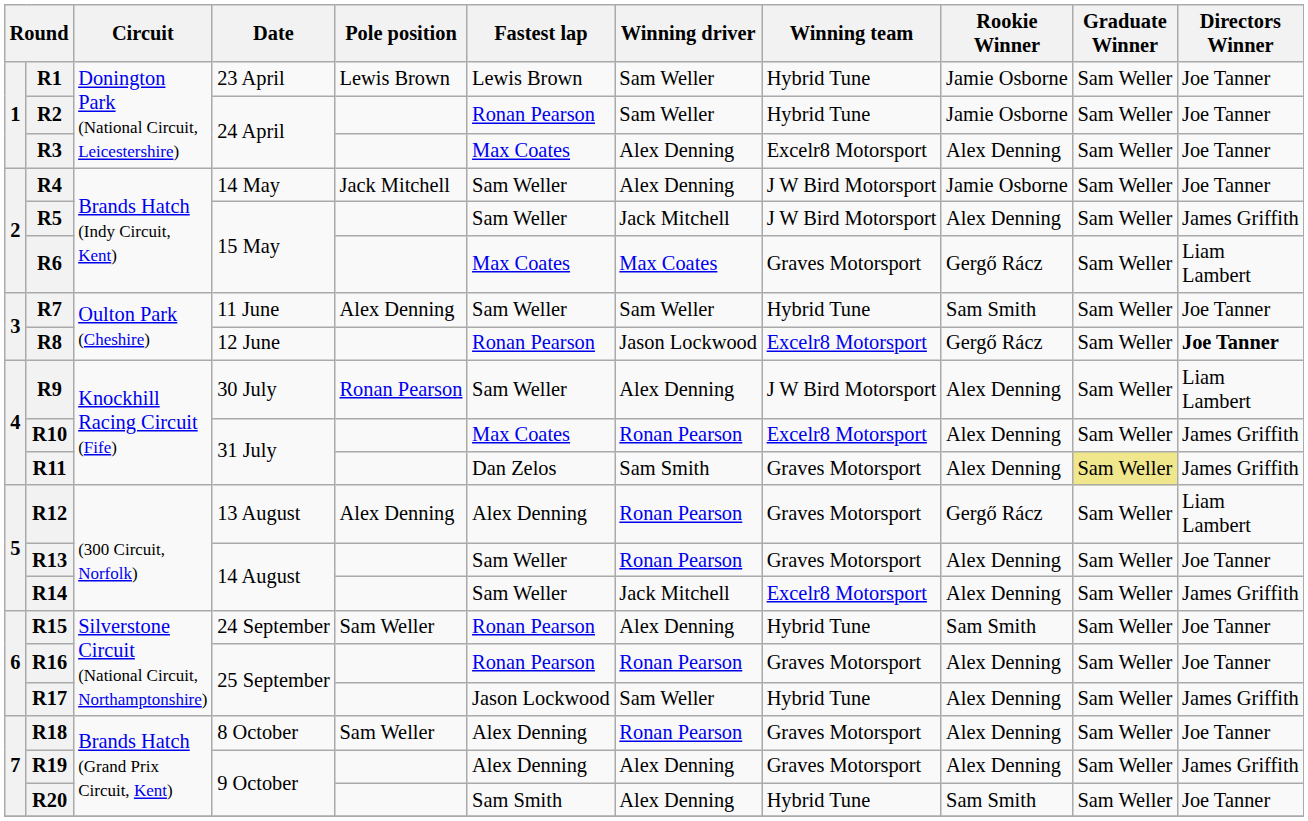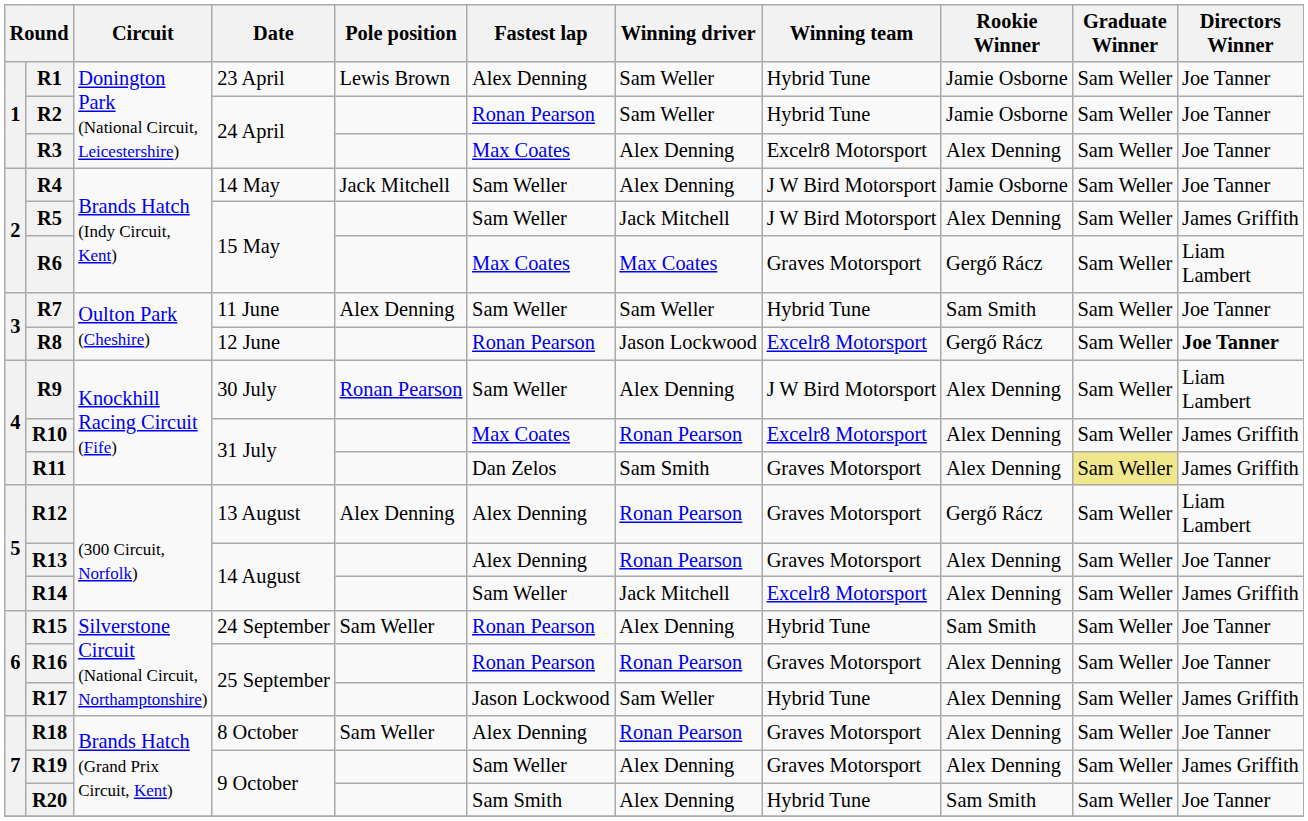 <table class="wikitable" style="font-size: 85%;">
 <tr>
 <th colspan=2>Round</th>
 <th>Circuit</th>
 <th>Date</th>
 <th>Pole position</th>
 <th>Fastest lap</th>
 <th>Winning driver</th>
 <th>Winning team</th>
 <th>Rookie Winner</th>
 <th>Graduate Winner</th>
 <th>Directors Winner</th>
 </tr>
 <tr>
 <th rowspan=3>1</th>
 <th>R1</th>
 <td rowspan=3><a href='#'>Donington Park</a><br><small>(National Circuit, <a href='#'>Leicestershire</a>)</small></td>
 <td>23 April</td>
 <td> Lewis Brown</td>
-<td> Lewis Brown</td>
+<td> Alex Denning</td>
 <td> Sam Weller</td>
 <td>Hybrid Tune</td>
 <td nowrap> Jamie Osborne</td>
 <td> Sam Weller</td>
 <td> Joe Tanner</td>
 </tr>
 <tr>
 <th>R2</th>
 <td rowspan=2>24 April</td>
 <td></td>
 <td> <a href='#'>Ronan Pearson</a></td>
 <td> Sam Weller</td>
 <td>Hybrid Tune</td>
 <td nowrap> Jamie Osborne</td>
 <td nowrap> Sam Weller</td>
 <td> Joe Tanner</td>
 </tr>
 <tr>
 <th>R3</th>
 <td></td>
 <td> <a href='#'>Max Coates</a></td>
 <td> Alex Denning</td>
 <td>Excelr8 Motorsport</td>
 <td> Alex Denning</td>
 <td> Sam Weller</td>
 <td> Joe Tanner</td>
 </tr>
 <tr>
 <th rowspan=3>2</th>
 <th>R4</th>
 <td rowspan=3><a href='#'>Brands Hatch</a><br><small>(Indy Circuit, <a href='#'>Kent</a>)</small></td>
 <td>14 May</td>
 <td> Jack Mitchell</td>
 <td> Sam Weller</td>
 <td> Alex Denning</td>
 <td nowrap>J W Bird Motorsport</td>
 <td nowrap> Jamie Osborne</td>
 <td> Sam Weller</td>
 <td> Joe Tanner</td>
 </tr>
 <tr>
 <th>R5</th>
 <td rowspan=2>15 May</td>
 <td></td>
 <td> Sam Weller</td>
 <td> Jack Mitchell</td>
 <td>J W Bird Motorsport</td>
 <td> Alex Denning</td>
 <td> Sam Weller</td>
 <td nowrap> James Griffith</td>
 </tr>
 <tr>
 <th>R6</th>
 <td></td>
 <td> <a href='#'>Max Coates</a></td>
 <td> <a href='#'>Max Coates</a></td>
 <td>Graves Motorsport</td>
 <td> Gergő Rácz</td>
 <td> Sam Weller</td>
 <td> Liam Lambert</td>
 </tr>
 <tr>
 <th rowspan=2>3</th>
 <th>R7</th>
 <td rowspan=2><a href='#'>Oulton Park</a><br><small>(<a href='#'>Cheshire</a>)</small></td>
 <td>11 June</td>
 <td> Alex Denning</td>
 <td> Sam Weller</td>
 <td> Sam Weller</td>
 <td>Hybrid Tune</td>
 <td> Sam Smith</td>
 <td> Sam Weller</td>
 <td> Joe Tanner</td>
 </tr>
 <tr>
 <th>R8</th>
 <td>12 June</td>
 <td></td>
 <td> <a href='#'>Ronan Pearson</a></td>
 <td nowrap> Jason Lockwood</td>
 <td><a href='#'>Excelr8 Motorsport</a></td>
 <td> Gergő Rácz</td>
 <td> Sam Weller</td>
 <td><strong> Joe Tanner</strong></td>
 </tr>
 <tr>
 <th rowspan=3>4</th>
 <th>R9</th>
 <td rowspan=3><a href='#'>Knockhill Racing Circuit</a><br><small>(<a href='#'>Fife</a>)</small></td>
 <td>30 July</td>
 <td nowrap> <a href='#'>Ronan Pearson</a></td>
 <td> Sam Weller</td>
 <td> Alex Denning</td>
 <td>J W Bird Motorsport</td>
 <td> Alex Denning</td>
 <td> Sam Weller</td>
 <td> Liam Lambert</td>
 </tr>
 <tr>
 <th>R10</th>
 <td rowspan=2>31 July</td>
 <td></td>
 <td> <a href='#'>Max Coates</a></td>
 <td> <a href='#'>Ronan Pearson</a></td>
 <td><a href='#'>Excelr8 Motorsport</a></td>
 <td> Alex Denning</td>
 <td> Sam Weller</td>
 <td> James Griffith</td>
 </tr>
 <tr>
 <th>R11</th>
 <td></td>
 <td> Dan Zelos</td>
 <td> Sam Smith</td>
 <td>Graves Motorsport</td>
 <td> Alex Denning</td>
 <td style="background: khaki;"> Sam Weller</td>
 <td> James Griffith</td>
 </tr>
 <tr>
 <th rowspan=3>5</th>
 <th>R12</th>
 <td rowspan=3><br><small>(300 Circuit, <a href='#'>Norfolk</a>)</small></td>
 <td>13 August</td>
 <td> Alex Denning</td>
 <td> Alex Denning</td>
 <td nowrap> <a href='#'>Ronan Pearson</a></td>
 <td>Graves Motorsport</td>
 <td> Gergő Rácz</td>
 <td> Sam Weller</td>
 <td> Liam Lambert</td>
 </tr>
 <tr>
 <th>R13</th>
 <td rowspan=2>14 August</td>
 <td></td>
-<td> Sam Weller</td>
+<td> Alex Denning</td>
 <td> <a href='#'>Ronan Pearson</a></td>
 <td>Graves Motorsport</td>
 <td> Alex Denning</td>
 <td> Sam Weller</td>
 <td> Joe Tanner</td>
 </tr>
 <tr>
 <th>R14</th>
 <td></td>
 <td> Sam Weller</td>
 <td> Jack Mitchell</td>
 <td><a href='#'>Excelr8 Motorsport</a></td>
 <td> Alex Denning</td>
 <td> Sam Weller</td>
 <td> James Griffith</td>
 </tr>
 <tr>
 <th rowspan=3>6</th>
 <th>R15</th>
 <td rowspan=3><a href='#'>Silverstone Circuit</a><br><small>(National Circuit, <a href='#'>Northamptonshire</a>)</small></td>
 <td nowrap>24 September</td>
 <td> Sam Weller</td>
 <td> <a href='#'>Ronan Pearson</a></td>
 <td> Alex Denning</td>
 <td>Hybrid Tune</td>
 <td> Sam Smith</td>
 <td> Sam Weller</td>
 <td> Joe Tanner</td>
 </tr>
 <tr>
 <th>R16</th>
 <td rowspan=2>25 September</td>
 <td></td>
 <td> <a href='#'>Ronan Pearson</a></td>
 <td> <a href='#'>Ronan Pearson</a></td>
 <td>Graves Motorsport</td>
 <td> Alex Denning</td>
 <td> Sam Weller</td>
 <td> Joe Tanner</td>
 </tr>
 <tr>
 <th>R17</th>
 <td></td>
 <td nowrap> Jason Lockwood</td>
 <td> Sam Weller</td>
 <td>Hybrid Tune</td>
 <td> Alex Denning</td>
 <td> Sam Weller</td>
 <td> James Griffith</td>
 </tr>
 <tr>
 <th rowspan=3>7</th>
 <th>R18</th>
 <td rowspan=3><a href='#'>Brands Hatch</a><br><small>(Grand Prix Circuit, <a href='#'>Kent</a>)</small></td>
 <td>8 October</td>
 <td> Sam Weller</td>
 <td> Alex Denning</td>
 <td nowrap> <a href='#'>Ronan Pearson</a></td>
 <td>Graves Motorsport</td>
 <td> Alex Denning</td>
 <td> Sam Weller</td>
 <td> Joe Tanner</td>
 </tr>
 <tr>
 <th>R19</th>
 <td rowspan=2>9 October</td>
 <td></td>
-<td> Alex Denning</td>
+<td> Sam Weller</td>
 <td> Alex Denning</td>
 <td>Graves Motorsport</td>
 <td> Alex Denning</td>
 <td> Sam Weller</td>
 <td nowrap> James Griffith</td>
 </tr>
 <tr>
 <th>R20</th>
 <td></td>
 <td> Sam Smith</td>
 <td> Alex Denning</td>
 <td>Hybrid Tune</td>
 <td> Sam Smith</td>
 <td> Sam Weller</td>
 <td> Joe Tanner</td>
 </tr>
 <tr>
 </tr>
 </table>
